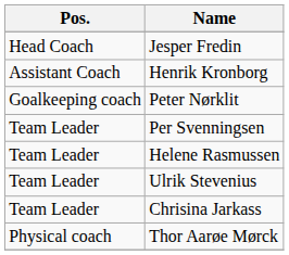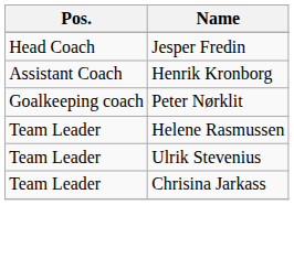 <table class="wikitable" style="text-align: left;">
 <tr>
 <th valign=center>Pos.</th>
 <th>Name</th>
 </tr>
 <tr>
 </tr>
 <tr>
 <td>Head Coach</td>
 <td> Jesper Fredin</td>
 </tr>
 <tr>
 <td>Assistant Coach</td>
 <td> Henrik Kronborg</td>
 </tr>
 <tr>
 <td>Goalkeeping coach</td>
 <td> Peter Nørklit</td>
 </tr>
 <tr>
 <td>Team Leader</td>
-<td> Per Svenningsen</td>
-</tr>
-<tr>
-<td>Team Leader</td>
 <td> Helene Rasmussen</td>
 </tr>
 <tr>
 <td>Team Leader</td>
 <td>  Ulrik Stevenius</td>
 </tr>
 <tr>
 <td>Team Leader</td>
 <td> Chrisina Jarkass</td>
 </tr>
 <tr>
-<td>Physical coach</td>
-<td> Thor Aarøe Mørck</td>
-</tr>
-<tr>
 </tr>
 </table>
